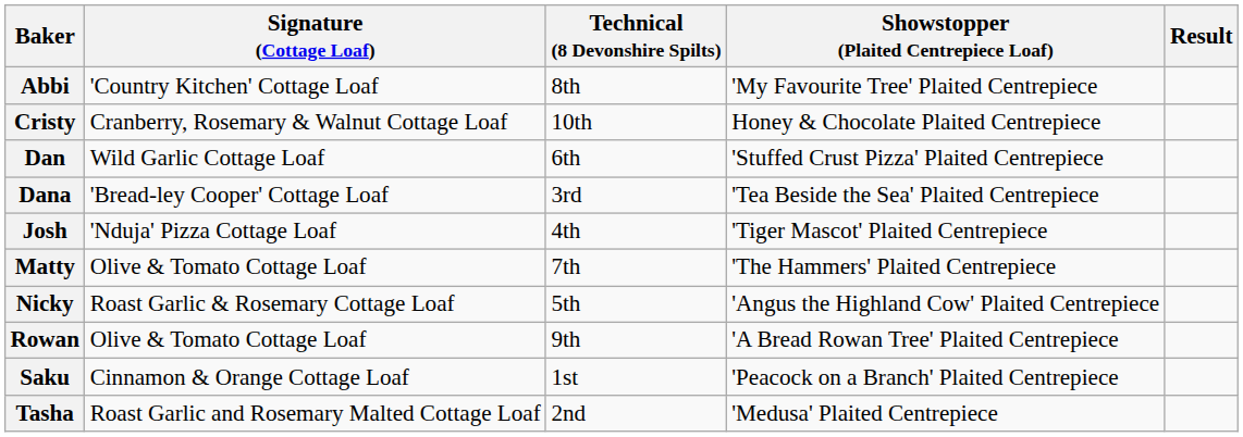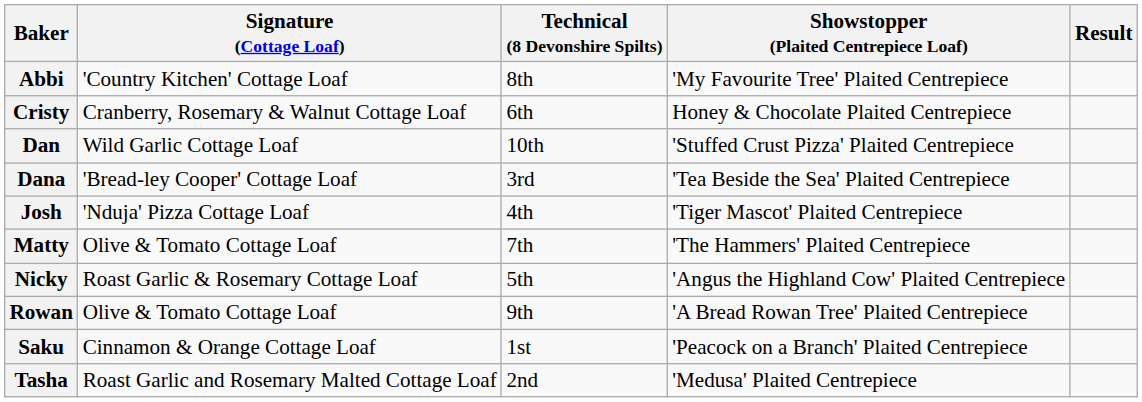 <table class="wikitable sortable col3center sticky-header">
 <tr>
 <th scope="col">Baker</th>
 <th scope="col" class="unsortable">Signature<br><small>(<a href='#'>Cottage Loaf</a>)</small></th>
 <th scope="col">Technical<br><small>(8 Devonshire Spilts)</small></th>
 <th scope="col" class="unsortable">Showstopper<br><small>(Plaited Centrepiece Loaf)</small></th>
 <th scope="col">Result</th>
 </tr>
 <tr>
 <th scope="row">Abbi</th>
 <td>'Country Kitchen' Cottage Loaf</td>
 <td>8th</td>
 <td>'My Favourite Tree' Plaited Centrepiece</td>
 <td></td>
 </tr>
 <tr>
 <th scope="row">Cristy</th>
 <td>Cranberry, Rosemary & Walnut Cottage Loaf</td>
-<td>10th</td>
+<td>6th</td>
 <td>Honey & Chocolate Plaited Centrepiece</td>
 <td></td>
 </tr>
 <tr>
 <th scope="row">Dan</th>
 <td>Wild Garlic Cottage Loaf</td>
-<td>6th</td>
+<td>10th</td>
 <td>'Stuffed Crust Pizza' Plaited Centrepiece</td>
 <td></td>
 </tr>
 <tr>
 <th scope="row">Dana</th>
 <td>'Bread-ley Cooper' Cottage Loaf</td>
 <td>3rd</td>
 <td>'Tea Beside the Sea' Plaited Centrepiece</td>
 <td></td>
 </tr>
 <tr>
 <th scope="row">Josh</th>
 <td>'Nduja' Pizza Cottage Loaf</td>
 <td>4th</td>
 <td>'Tiger Mascot' Plaited Centrepiece</td>
 <td></td>
 </tr>
 <tr>
 <th scope="row">Matty</th>
 <td>Olive & Tomato Cottage Loaf</td>
 <td>7th</td>
 <td>'The Hammers' Plaited Centrepiece</td>
 <td></td>
 </tr>
 <tr>
 <th scope="row">Nicky</th>
 <td>Roast Garlic & Rosemary Cottage Loaf</td>
 <td>5th</td>
 <td>'Angus the Highland Cow' Plaited Centrepiece</td>
 <td></td>
 </tr>
 <tr>
 <th scope="row">Rowan</th>
 <td>Olive & Tomato Cottage Loaf</td>
 <td>9th</td>
 <td>'A Bread Rowan Tree' Plaited Centrepiece</td>
 <td></td>
 </tr>
 <tr>
 <th scope="row">Saku</th>
 <td>Cinnamon & Orange Cottage Loaf</td>
 <td>1st</td>
 <td>'Peacock on a Branch' Plaited Centrepiece</td>
 <td></td>
 </tr>
 <tr>
 <th scope="row">Tasha</th>
 <td>Roast Garlic and Rosemary Malted Cottage Loaf</td>
 <td>2nd</td>
 <td>'Medusa' Plaited Centrepiece</td>
 <td></td>
 </tr>
 </table>
